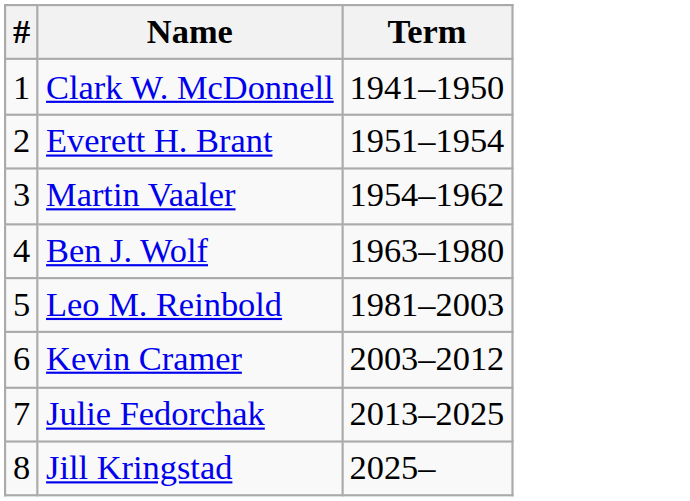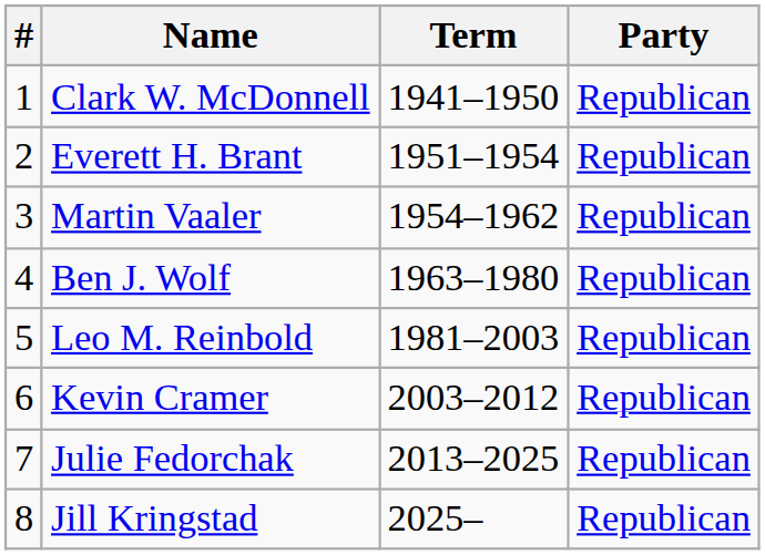 <table class=wikitable>
 <tr>
 <th>#</th>
 <th>Name</th>
 <th>Term</th>
+<th>Party</th>
 </tr>
 <tr>
 <td>1</td>
 <td><a href='#'>Clark W. McDonnell</a></td>
 <td>1941–1950</td>
+<td><a href='#'>Republican</a></td>
 </tr>
 <tr>
 <td>2</td>
 <td><a href='#'>Everett H. Brant</a></td>
 <td>1951–1954</td>
+<td><a href='#'>Republican</a></td>
 </tr>
 <tr>
 <td>3</td>
 <td><a href='#'>Martin Vaaler</a></td>
 <td>1954–1962</td>
+<td><a href='#'>Republican</a></td>
 </tr>
 <tr>
 <td>4</td>
 <td><a href='#'>Ben J. Wolf</a></td>
 <td>1963–1980</td>
+<td><a href='#'>Republican</a></td>
 </tr>
 <tr>
 <td>5</td>
 <td><a href='#'>Leo M. Reinbold</a></td>
 <td>1981–2003</td>
+<td><a href='#'>Republican</a></td>
 </tr>
 <tr>
 <td>6</td>
 <td><a href='#'>Kevin Cramer</a></td>
 <td>2003–2012</td>
+<td><a href='#'>Republican</a></td>
 </tr>
 <tr>
 <td>7</td>
 <td><a href='#'>Julie Fedorchak</a></td>
 <td>2013–2025</td>
+<td><a href='#'>Republican</a></td>
 </tr>
 <tr>
 <td>8</td>
 <td><a href='#'>Jill Kringstad</a></td>
 <td>2025–</td>
+<td><a href='#'>Republican</a></td>
 </tr>
 </table>
